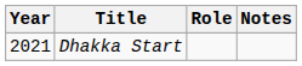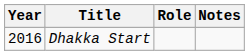 <table class="wikitable">
 <tr>
 <th>Year</th>
 <th>Title</th>
 <th>Role</th>
 <th>Notes</th>
 </tr>
 <tr>
 </tr>
 <tr>
-<td>2021</td>
+<td>2016</td>
 <td><em>Dhakka Start</em></td>
 <td></td>
 <td></td>
 </tr>
 </table>
